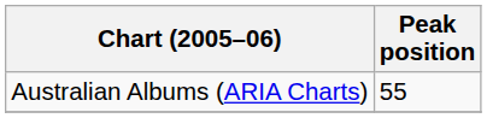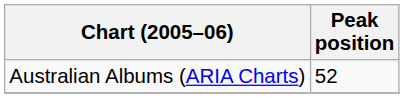 <table class="wikitable sortable">
 <tr>
 <th>Chart (2005–06)</th>
 <th>Peak<br>position</th>
 </tr>
 <tr>
 <td>Australian Albums (<a href='#'>ARIA Charts</a>)</td>
-<td>55</td>
+<td>52</td>
 </tr>
 <tr>
 </tr>
 <tr>
 </tr>
 <tr>
 </tr>
 <tr>
 </tr>
 <tr>
 </tr>
 <tr>
 </tr>
 <tr>
 </tr>
 <tr>
 </tr>
 <tr>
 </tr>
 <tr>
 </tr>
 <tr>
 </tr>
 <tr>
 </tr>
 </table>
